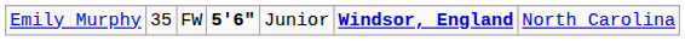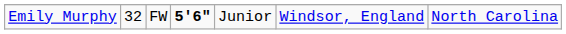 <table class="wikitable sortable" style="text-align:center;" border="1">
 <tr align=center>
 </tr>
 <tr>
 <td><a href='#'>Emily Murphy</a></td>
-<td>35</td>
+<td>32</td>
 <td>FW</td>
 <td><strong>5'6"</strong></td>
 <td>Junior</td>
-<td><strong><a href='#'>Windsor, England</a></strong></td>
+<td><a href='#'>Windsor, England</a></td>
 <td><a href='#'>North Carolina</a></td>
 </tr>
 </table>
